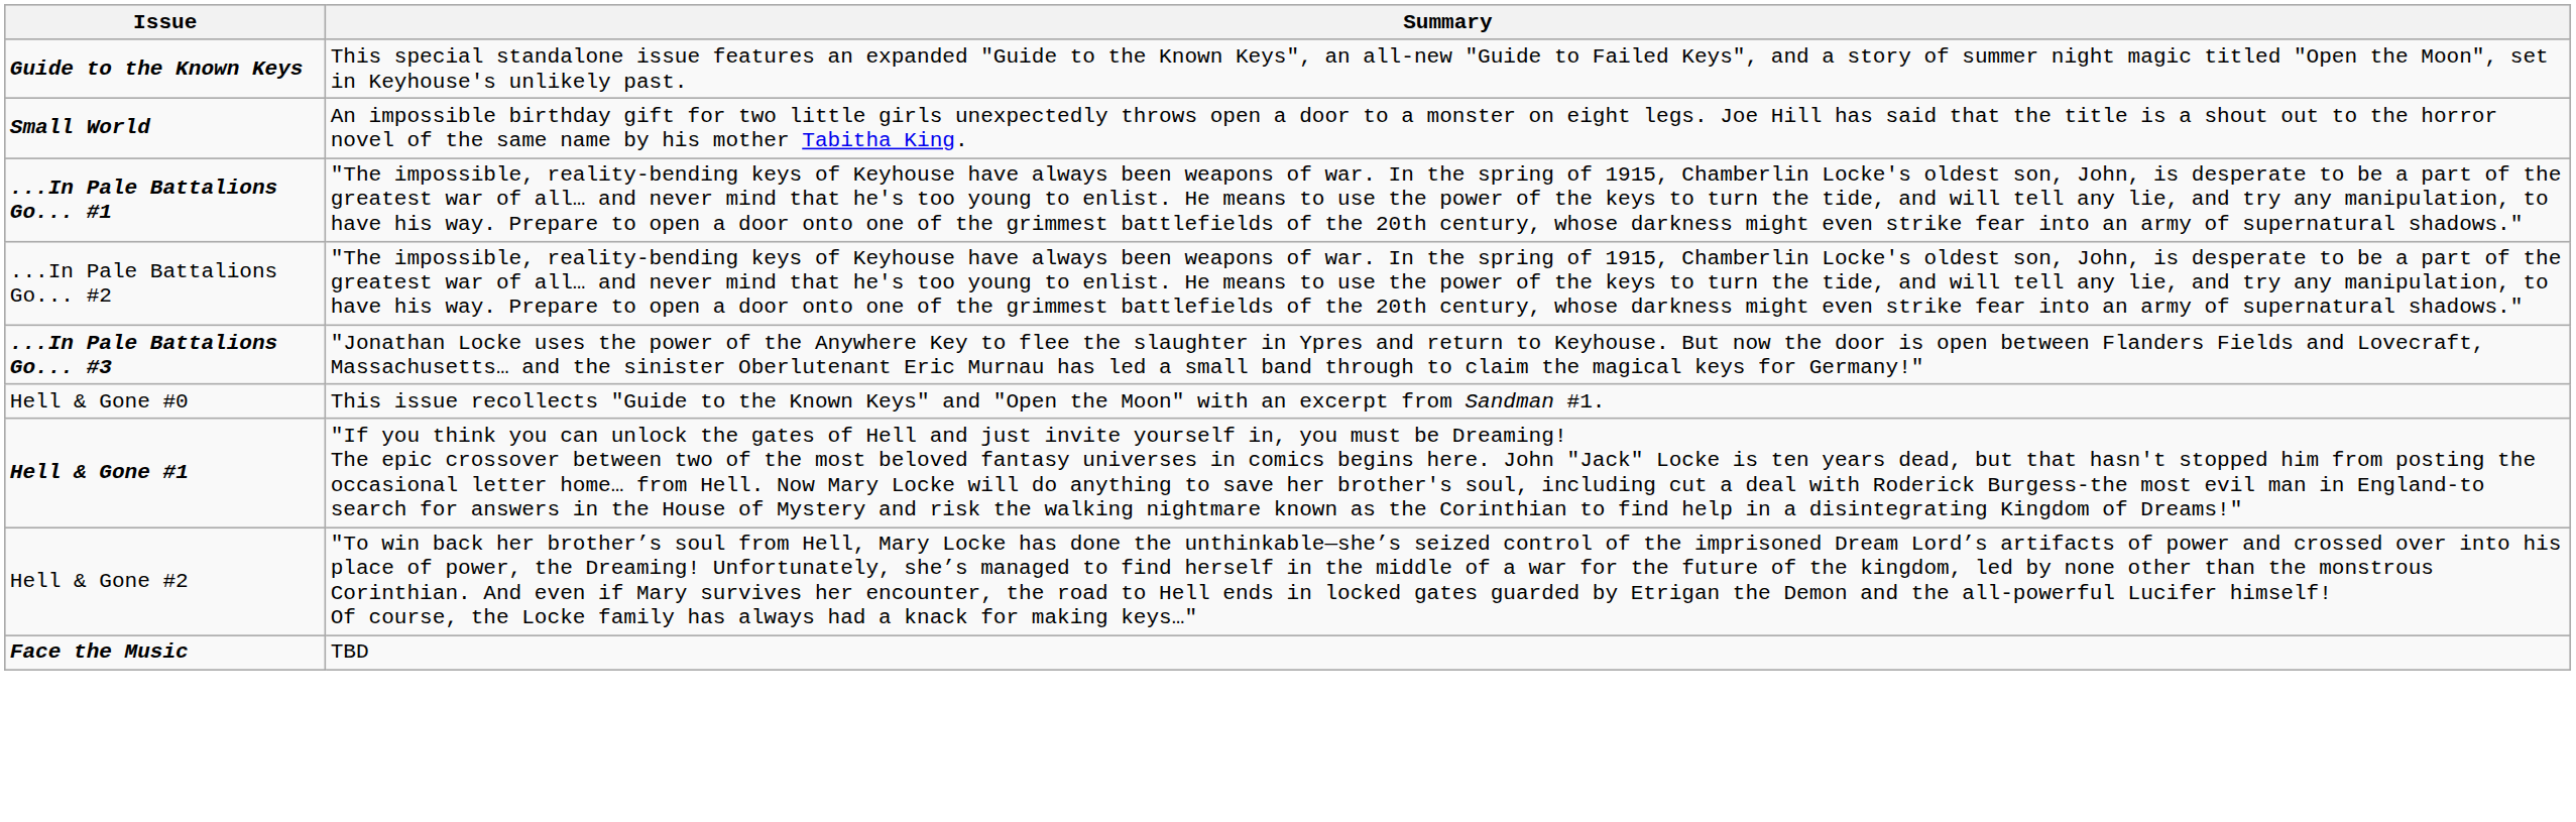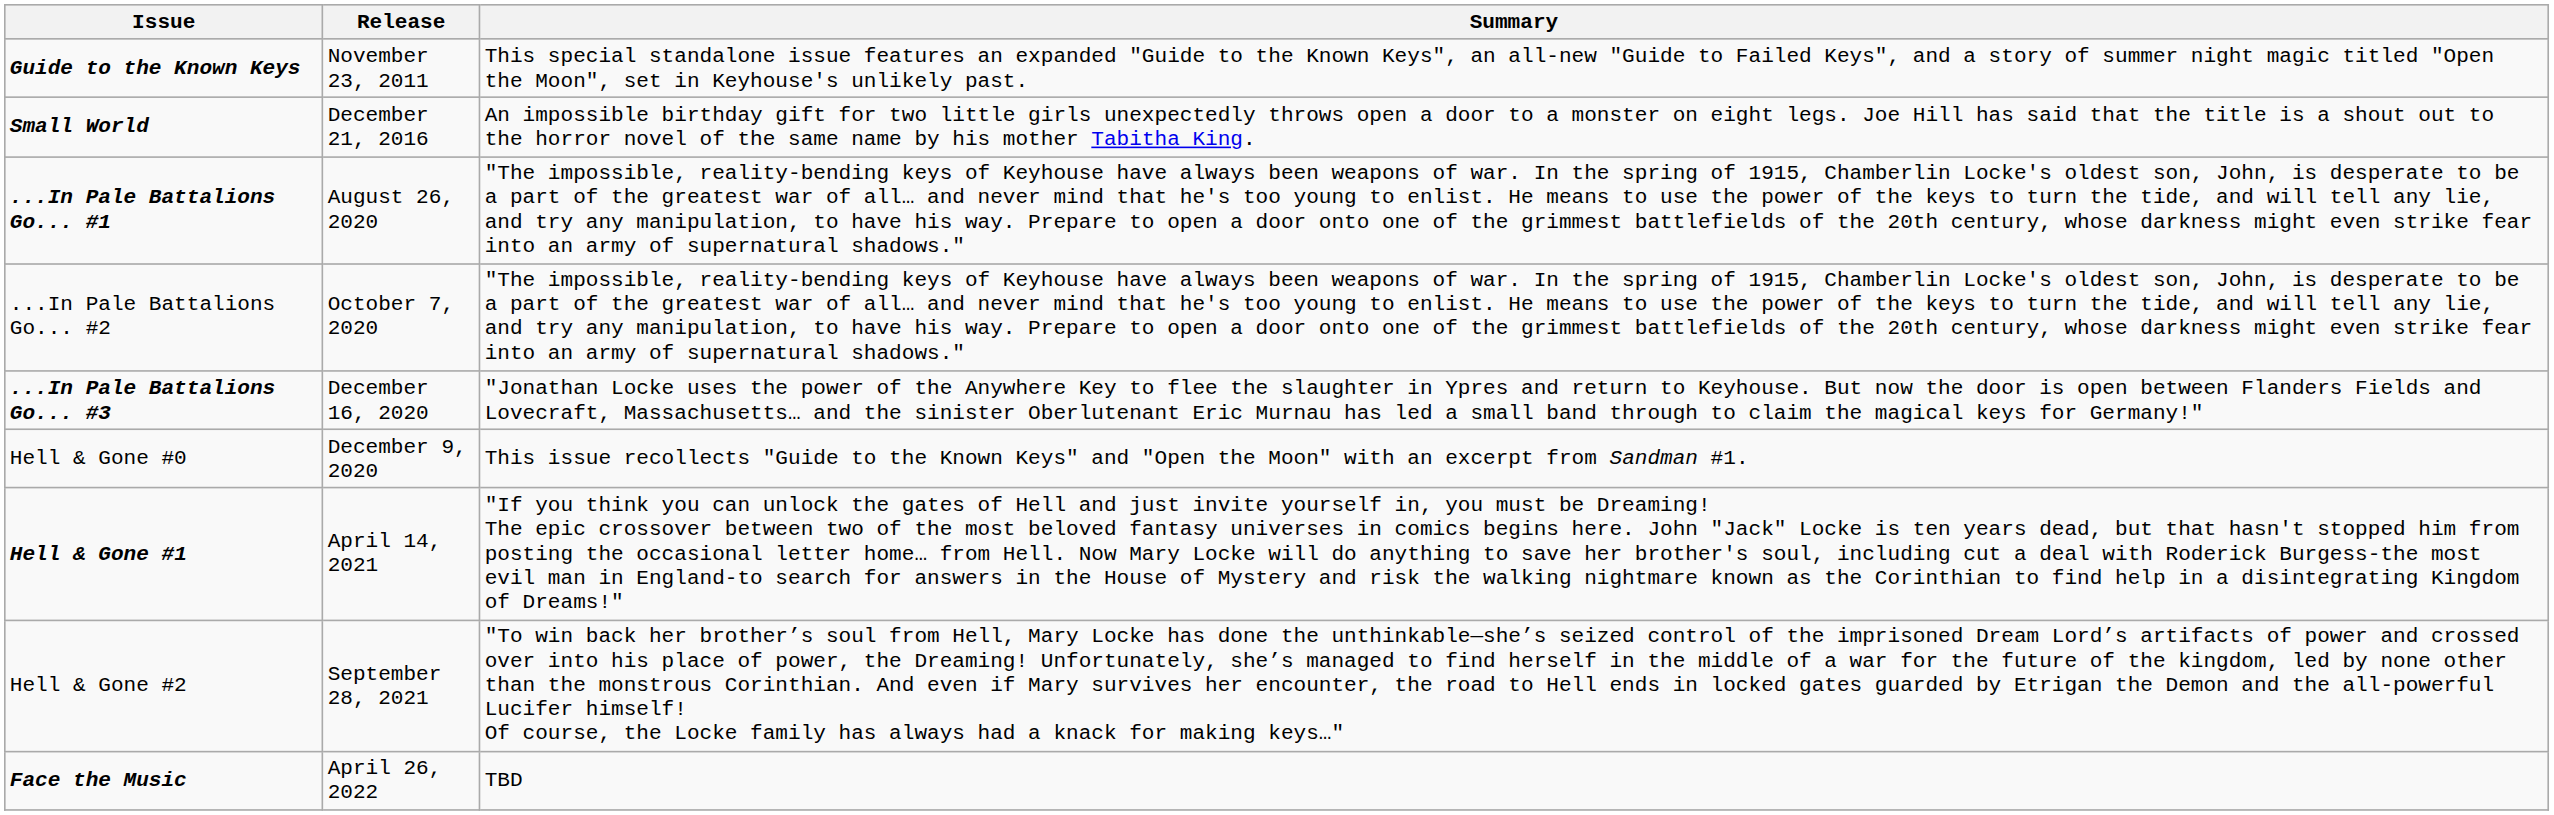 <table class="wikitable">
 <tr>
 <th scope="col" style="width: 190px;"><strong>Issue</strong></th>
+<th><strong>Release</strong></th>
 <th><strong>Summary</strong></th>
 </tr>
 <tr>
 <td><strong><em>Guide to the Known Keys</em></strong></td>
+<td>November 23, 2011</td>
 <td>This special standalone issue features an expanded "Guide to the Known Keys", an all-new "Guide to Failed Keys", and a story of summer night magic titled "Open the Moon", set in Keyhouse's unlikely past.</td>
 </tr>
 <tr>
 <td><strong><em>Small World</em></strong></td>
+<td>December 21, 2016</td>
 <td>An impossible birthday gift for two little girls unexpectedly throws open a door to a monster on eight legs. Joe Hill has said that the title is a shout out to the horror novel of the same name by his mother <a href='#'>Tabitha King</a>.</td>
 </tr>
 <tr>
 <td><strong><em>...In Pale Battalions Go...<em> #1<strong></td>
+<td>August 26, 2020</td>
 <td>"The impossible, reality-bending keys of Keyhouse have always been weapons of war. In the spring of 1915, Chamberlin Locke's oldest son, John, is desperate to be a part of the greatest war of all… and never mind that he's too young to enlist. He means to use the power of the keys to turn the tide, and will tell any lie, and try any manipulation, to have his way. Prepare to open a door onto one of the grimmest battlefields of the 20th century, whose darkness might even strike fear into an army of supernatural shadows."</td>
 </tr>
 <tr>
 <td></em></strong>...In Pale Battalions Go...</em> #2</strong></td>
+<td>October 7, 2020</td>
 <td>"The impossible, reality-bending keys of Keyhouse have always been weapons of war. In the spring of 1915, Chamberlin Locke's oldest son, John, is desperate to be a part of the greatest war of all… and never mind that he's too young to enlist. He means to use the power of the keys to turn the tide, and will tell any lie, and try any manipulation, to have his way. Prepare to open a door onto one of the grimmest battlefields of the 20th century, whose darkness might even strike fear into an army of supernatural shadows."</td>
 </tr>
 <tr>
 <td><strong><em>...In Pale Battalions Go...<em> #3<strong></td>
+<td>December 16, 2020</td>
 <td>"Jonathan Locke uses the power of the Anywhere Key to flee the slaughter in Ypres and return to Keyhouse. But now the door is open between Flanders Fields and Lovecraft, Massachusetts… and the sinister Oberlutenant Eric Murnau has led a small band through to claim the magical keys for Germany!"</td>
 </tr>
 <tr>
 <td></em></strong>Hell & Gone</em> #0</strong></td>
+<td>December 9, 2020</td>
 <td>This issue recollects "Guide to the Known Keys"  and "Open the Moon" with an excerpt from <em>Sandman</em> #1.</td>
 </tr>
 <tr>
 <td><strong><em>Hell & Gone<em> #1<strong></td>
+<td>April 14, 2021</td>
 <td>"If you think you can unlock the gates of Hell and just invite yourself in, you must be Dreaming!<br>The epic crossover between two of the most beloved fantasy universes in comics begins here. John "Jack" Locke is ten years dead, but that hasn't stopped him from posting the occasional letter home… from Hell. Now Mary Locke will do anything to save her brother's soul, including cut a deal with Roderick Burgess-the most evil man in England-to search for answers in the House of Mystery and risk the walking nightmare known as the Corinthian to find help in a disintegrating Kingdom of Dreams!"</td>
 </tr>
 <tr>
 <td></em></strong>Hell & Gone</em> #2</strong></td>
+<td>September 28, 2021</td>
 <td>"To win back her brother’s soul from Hell, Mary Locke has done the unthinkable—she’s seized control of the imprisoned Dream Lord’s artifacts of power and crossed over into his place of power, the Dreaming! Unfortunately, she’s managed to find herself in the middle of a war for the future of the kingdom, led by none other than the monstrous Corinthian. And even if Mary survives her encounter, the road to Hell ends in locked gates guarded by Etrigan the Demon and the all-powerful Lucifer himself!<br>Of course, the Locke family has always had a knack for making keys…"</td>
 </tr>
 <tr>
 <td><strong><em>Face the Music</em></strong></td>
+<td>April 26, 2022</td>
 <td>TBD</td>
 </tr>
 </table>
